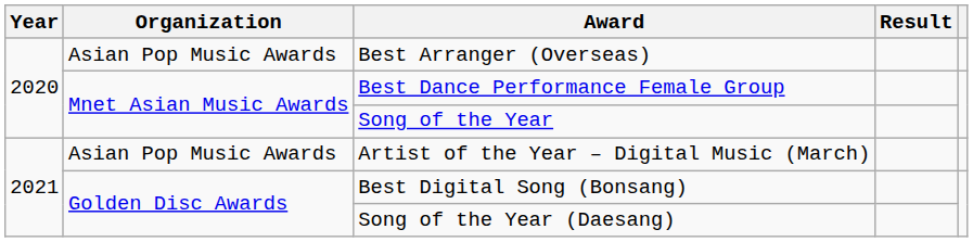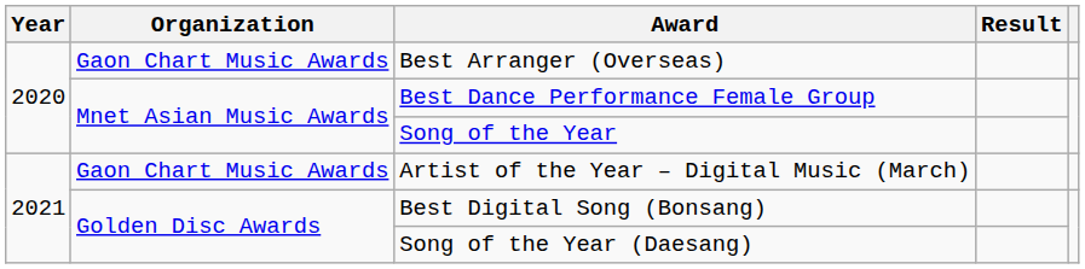 <table class="wikitable">
 <tr>
 <th>Year</th>
 <th>Organization</th>
 <th>Award</th>
 <th>Result</th>
 <th></th>
 </tr>
 <tr>
 <td align=center rowspan=3>2020</td>
-<td>Asian Pop Music Awards</td>
+<td><a href='#'>Gaon Chart Music Awards</a></td>
 <td>Best Arranger (Overseas)</td>
 <td></td>
 <td style="text-align:center"></td>
 </tr>
 <tr>
 <td rowspan=2><a href='#'>Mnet Asian Music Awards</a></td>
 <td><a href='#'>Best Dance Performance Female Group</a></td>
 <td></td>
 <td align=center rowspan=2></td>
 </tr>
 <tr>
 <td><a href='#'>Song of the Year</a></td>
 <td></td>
 </tr>
 <tr>
 <td align=center rowspan=3>2021</td>
-<td>Asian Pop Music Awards</td>
+<td><a href='#'>Gaon Chart Music Awards</a></td>
 <td>Artist of the Year – Digital Music (March)</td>
 <td></td>
 <td align=center></td>
 </tr>
 <tr>
 <td rowspan=2><a href='#'>Golden Disc Awards</a></td>
 <td>Best Digital Song (Bonsang)</td>
 <td></td>
 <td align=center rowspan=2></td>
 </tr>
 <tr>
 <td>Song of the Year (Daesang)</td>
 <td></td>
 </tr>
 </table>
